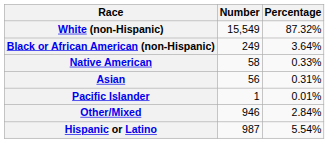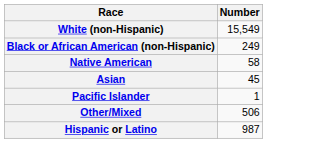 <table class="wikitable" style="text-align:right">
 <tr>
 <th scope="col">Race</th>
 <th scope="col">Number</th>
-<th scope="col">Percentage</th>
 </tr>
 <tr>
 <th scope="row"><a href='#'>White</a> (non-Hispanic)</th>
 <td>15,549</td>
-<td>87.32%</td>
 </tr>
 <tr>
 <th scope="row"><a href='#'>Black or African American</a> (non-Hispanic)</th>
 <td>249</td>
-<td>3.64%</td>
 </tr>
 <tr>
 <th scope="row"><a href='#'>Native American</a></th>
 <td>58</td>
-<td>0.33%</td>
 </tr>
 <tr>
 <th scope="row"><a href='#'>Asian</a></th>
-<td>56</td>
-<td>0.31%</td>
+<td>45</td>
 </tr>
 <tr>
 <th scope="row"><a href='#'>Pacific Islander</a></th>
 <td>1</td>
-<td>0.01%</td>
 </tr>
 <tr>
 <th scope="row"><a href='#'>Other/Mixed</a></th>
-<td>946</td>
-<td>2.84%</td>
+<td>506</td>
 </tr>
 <tr>
 <th scope="row"><a href='#'>Hispanic</a> or <a href='#'>Latino</a></th>
 <td>987</td>
-<td>5.54%</td>
 </tr>
 </table>
